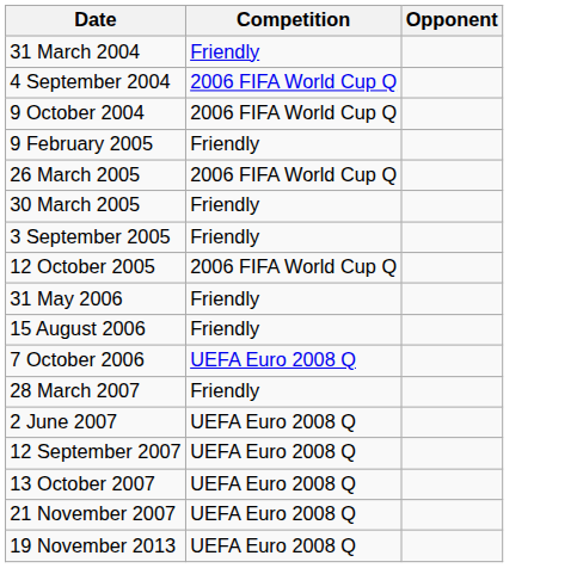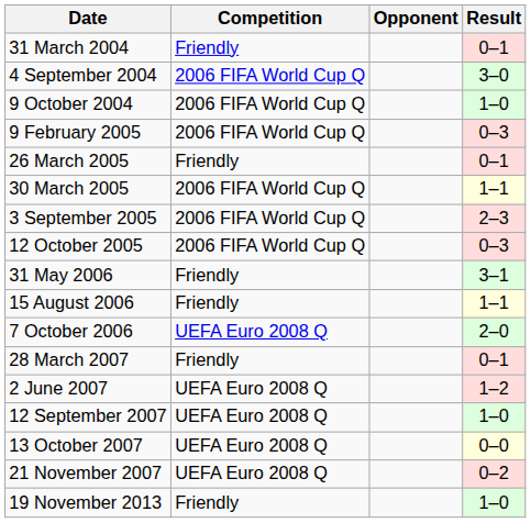 <table class="wikitable">
 <tr>
 <th>Date</th>
 <th>Competition</th>
 <th>Opponent</th>
+<th>Result</th>
 </tr>
 <tr>
 <td>31 March 2004</td>
 <td><a href='#'>Friendly</a></td>
 <td></td>
+<td style="background: #fdd; text-align:center;">0–1</td>
 </tr>
 <tr>
 <td>4 September 2004</td>
 <td><a href='#'>2006 FIFA World Cup Q</a></td>
 <td></td>
+<td style="background: #dfd; text-align:center;">3–0</td>
 </tr>
 <tr>
 <td>9 October 2004</td>
 <td>2006 FIFA World Cup Q</td>
 <td></td>
+<td style="background: #dfd; text-align:center;">1–0</td>
 </tr>
 <tr>
 <td>9 February 2005</td>
-<td>Friendly</td>
+<td>2006 FIFA World Cup Q</td>
 <td></td>
+<td style="background: #fdd; text-align:center;">0–3</td>
 </tr>
 <tr>
 <td>26 March 2005</td>
-<td>2006 FIFA World Cup Q</td>
+<td>Friendly</td>
 <td></td>
+<td style="background: #fdd; text-align:center;">0–1</td>
 </tr>
 <tr>
 <td>30 March 2005</td>
-<td>Friendly</td>
+<td>2006 FIFA World Cup Q</td>
 <td></td>
+<td style="background: #ffd; text-align:center;">1–1</td>
 </tr>
 <tr>
 <td>3 September 2005</td>
-<td>Friendly</td>
+<td>2006 FIFA World Cup Q</td>
 <td></td>
+<td style="background: #fdd; text-align:center;">2–3</td>
 </tr>
 <tr>
 <td>12 October 2005</td>
 <td>2006 FIFA World Cup Q</td>
 <td></td>
+<td style="background: #fdd; text-align:center;">0–3</td>
 </tr>
 <tr>
 <td>31 May 2006</td>
 <td>Friendly</td>
 <td></td>
+<td style="background: #dfd; text-align:center;">3–1</td>
 </tr>
 <tr>
 <td>15 August 2006</td>
 <td>Friendly</td>
 <td></td>
+<td style="background: #ffd; text-align:center;">1–1</td>
 </tr>
 <tr>
 <td>7 October 2006</td>
 <td><a href='#'>UEFA Euro 2008 Q</a></td>
 <td></td>
+<td style="background: #dfd; text-align:center;">2–0</td>
 </tr>
 <tr>
 <td>28 March 2007</td>
 <td>Friendly</td>
 <td></td>
+<td style="background: #fdd; text-align:center;">0–1</td>
 </tr>
 <tr>
 <td>2 June 2007</td>
 <td>UEFA Euro 2008 Q</td>
 <td></td>
+<td style="background: #fdd; text-align:center;">1–2</td>
 </tr>
 <tr>
 <td>12 September 2007</td>
 <td>UEFA Euro 2008 Q</td>
 <td></td>
+<td style="background: #dfd; text-align:center;">1–0</td>
 </tr>
 <tr>
 <td>13 October 2007</td>
 <td>UEFA Euro 2008 Q</td>
 <td></td>
+<td style="background: #ffd; text-align:center;">0–0</td>
 </tr>
 <tr>
 <td>21 November 2007</td>
 <td>UEFA Euro 2008 Q</td>
 <td></td>
+<td style="background: #fdd; text-align:center;">0–2</td>
 </tr>
 <tr>
 <td>19 November 2013</td>
-<td>UEFA Euro 2008 Q</td>
+<td>Friendly</td>
 <td></td>
+<td style="background: #dfd; text-align:center;">1–0</td>
 </tr>
 </table>
